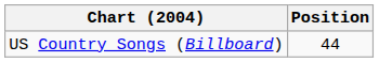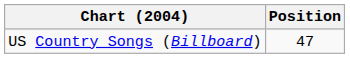 <table class="wikitable sortable">
 <tr>
 <th scope="col">Chart (2004)</th>
 <th scope="col">Position</th>
 </tr>
 <tr>
 <td>US <a href='#'>Country Songs</a> (<em><a href='#'>Billboard</a></em>)</td>
-<td align="center">44</td>
+<td align="center">47</td>
 </tr>
 </table>
